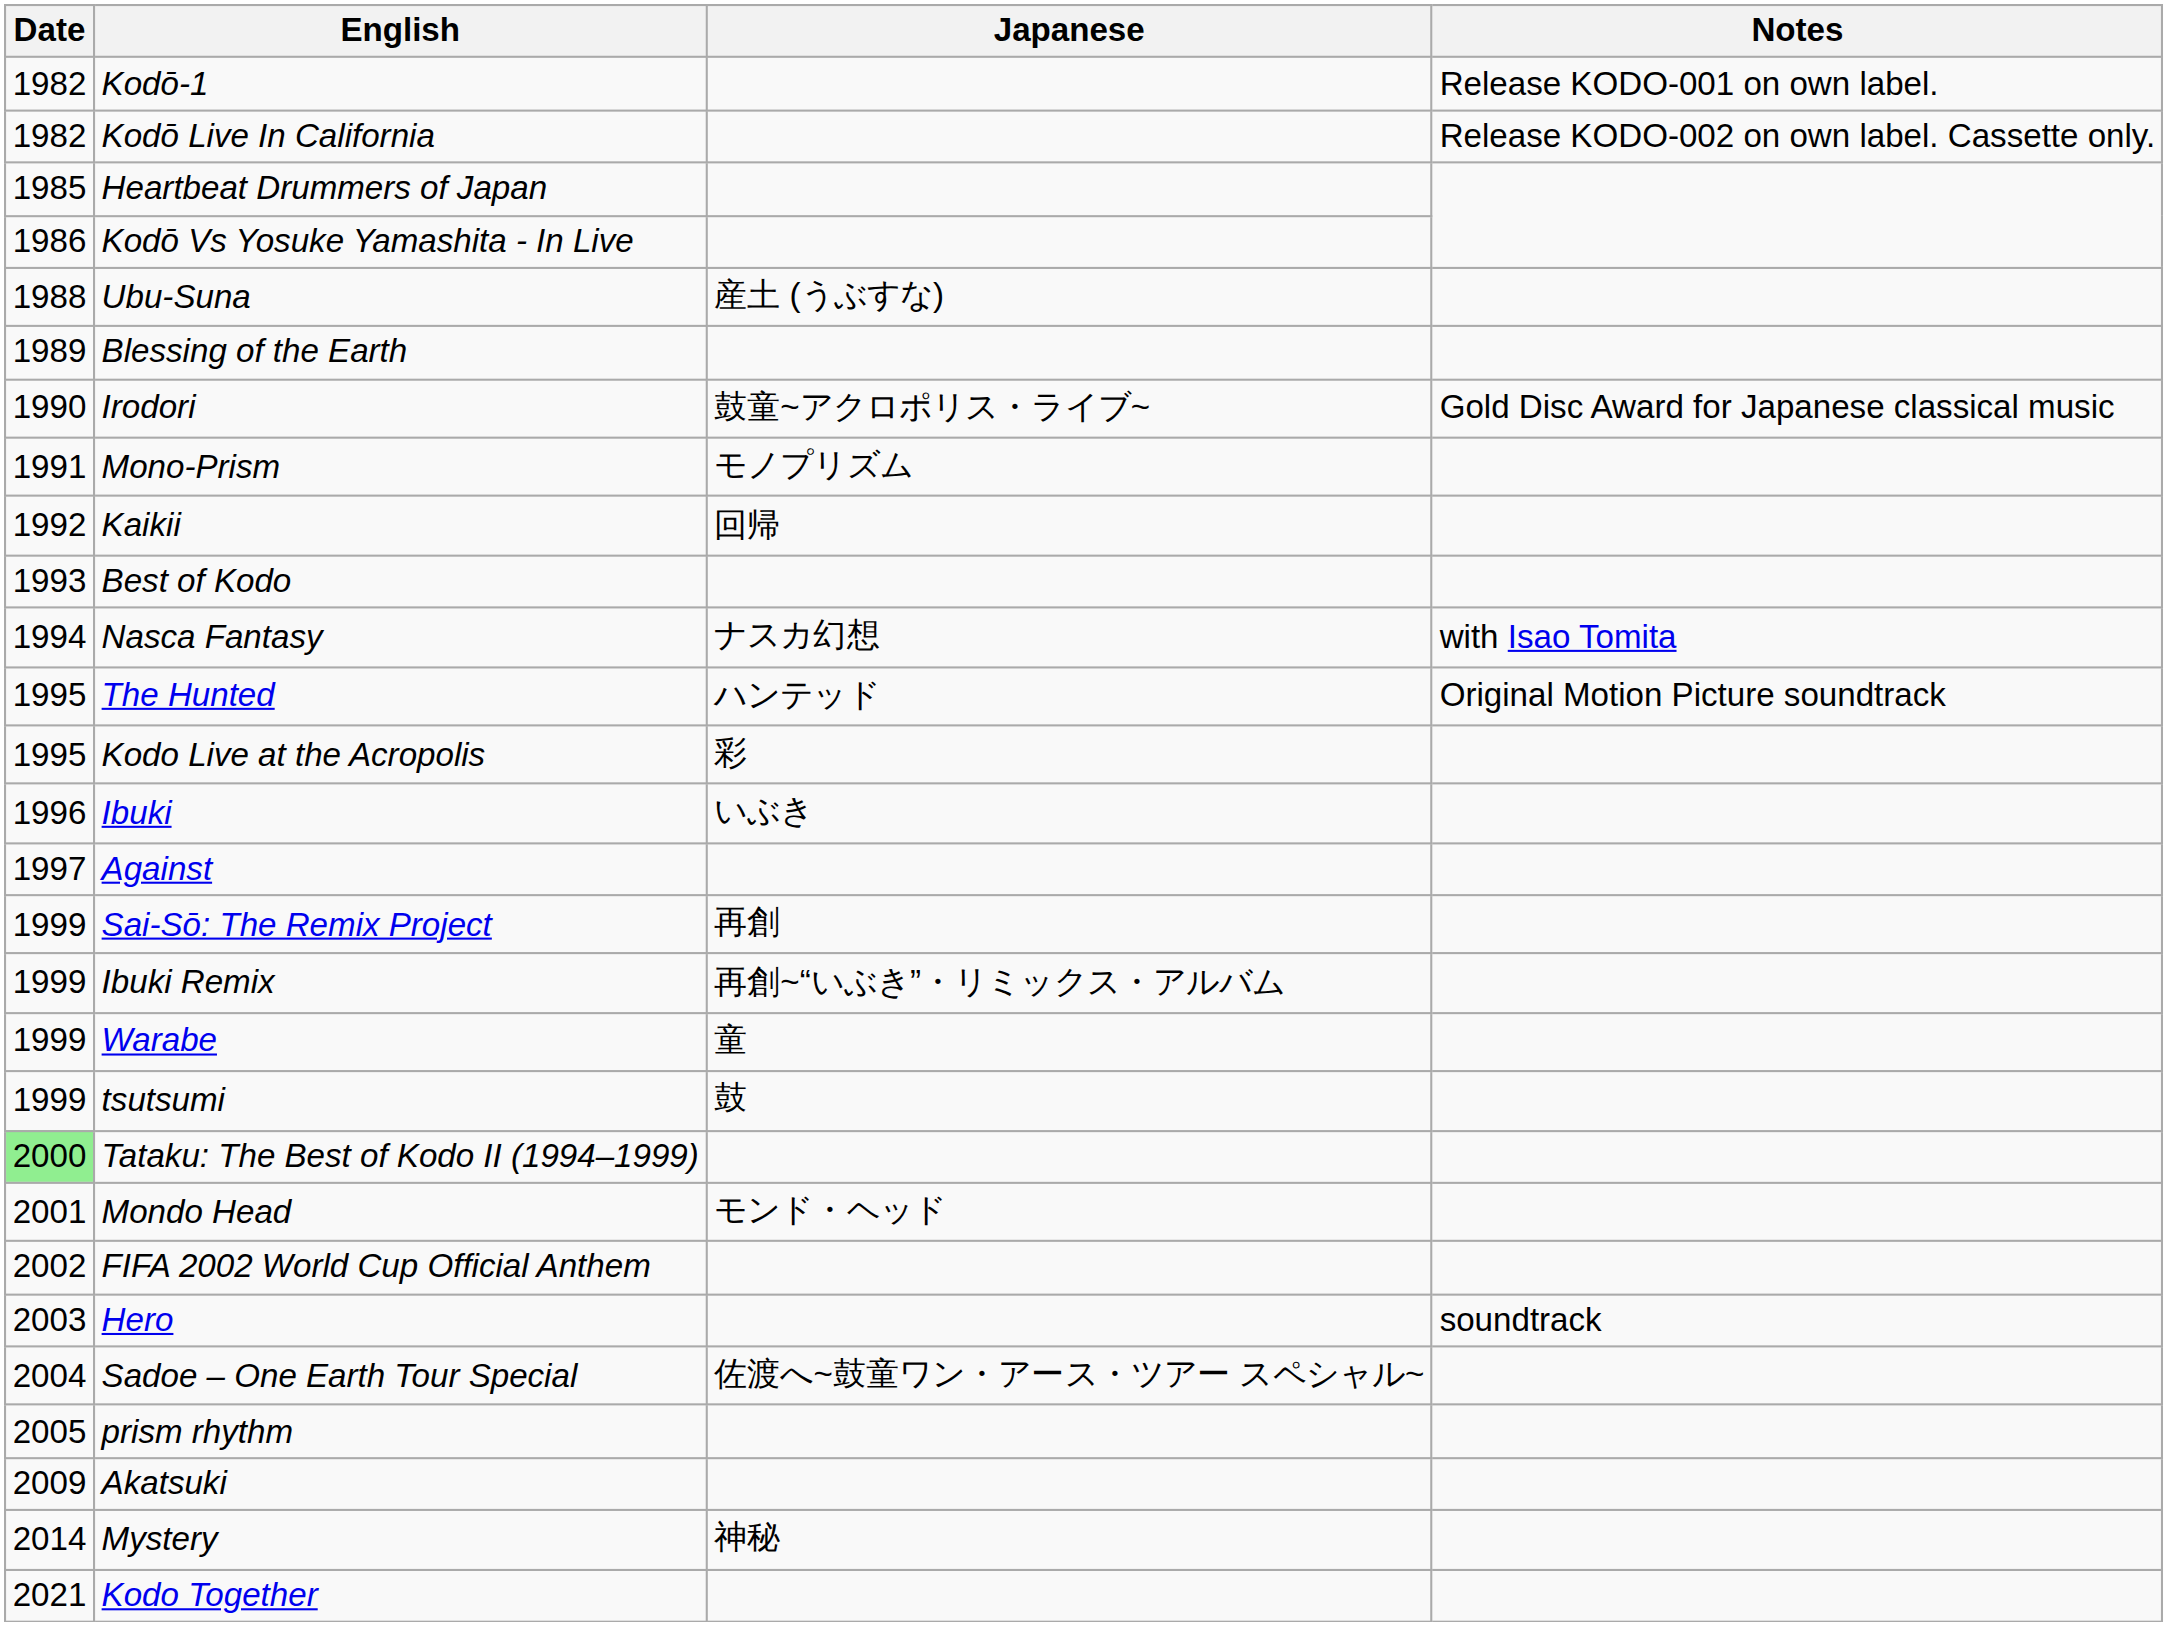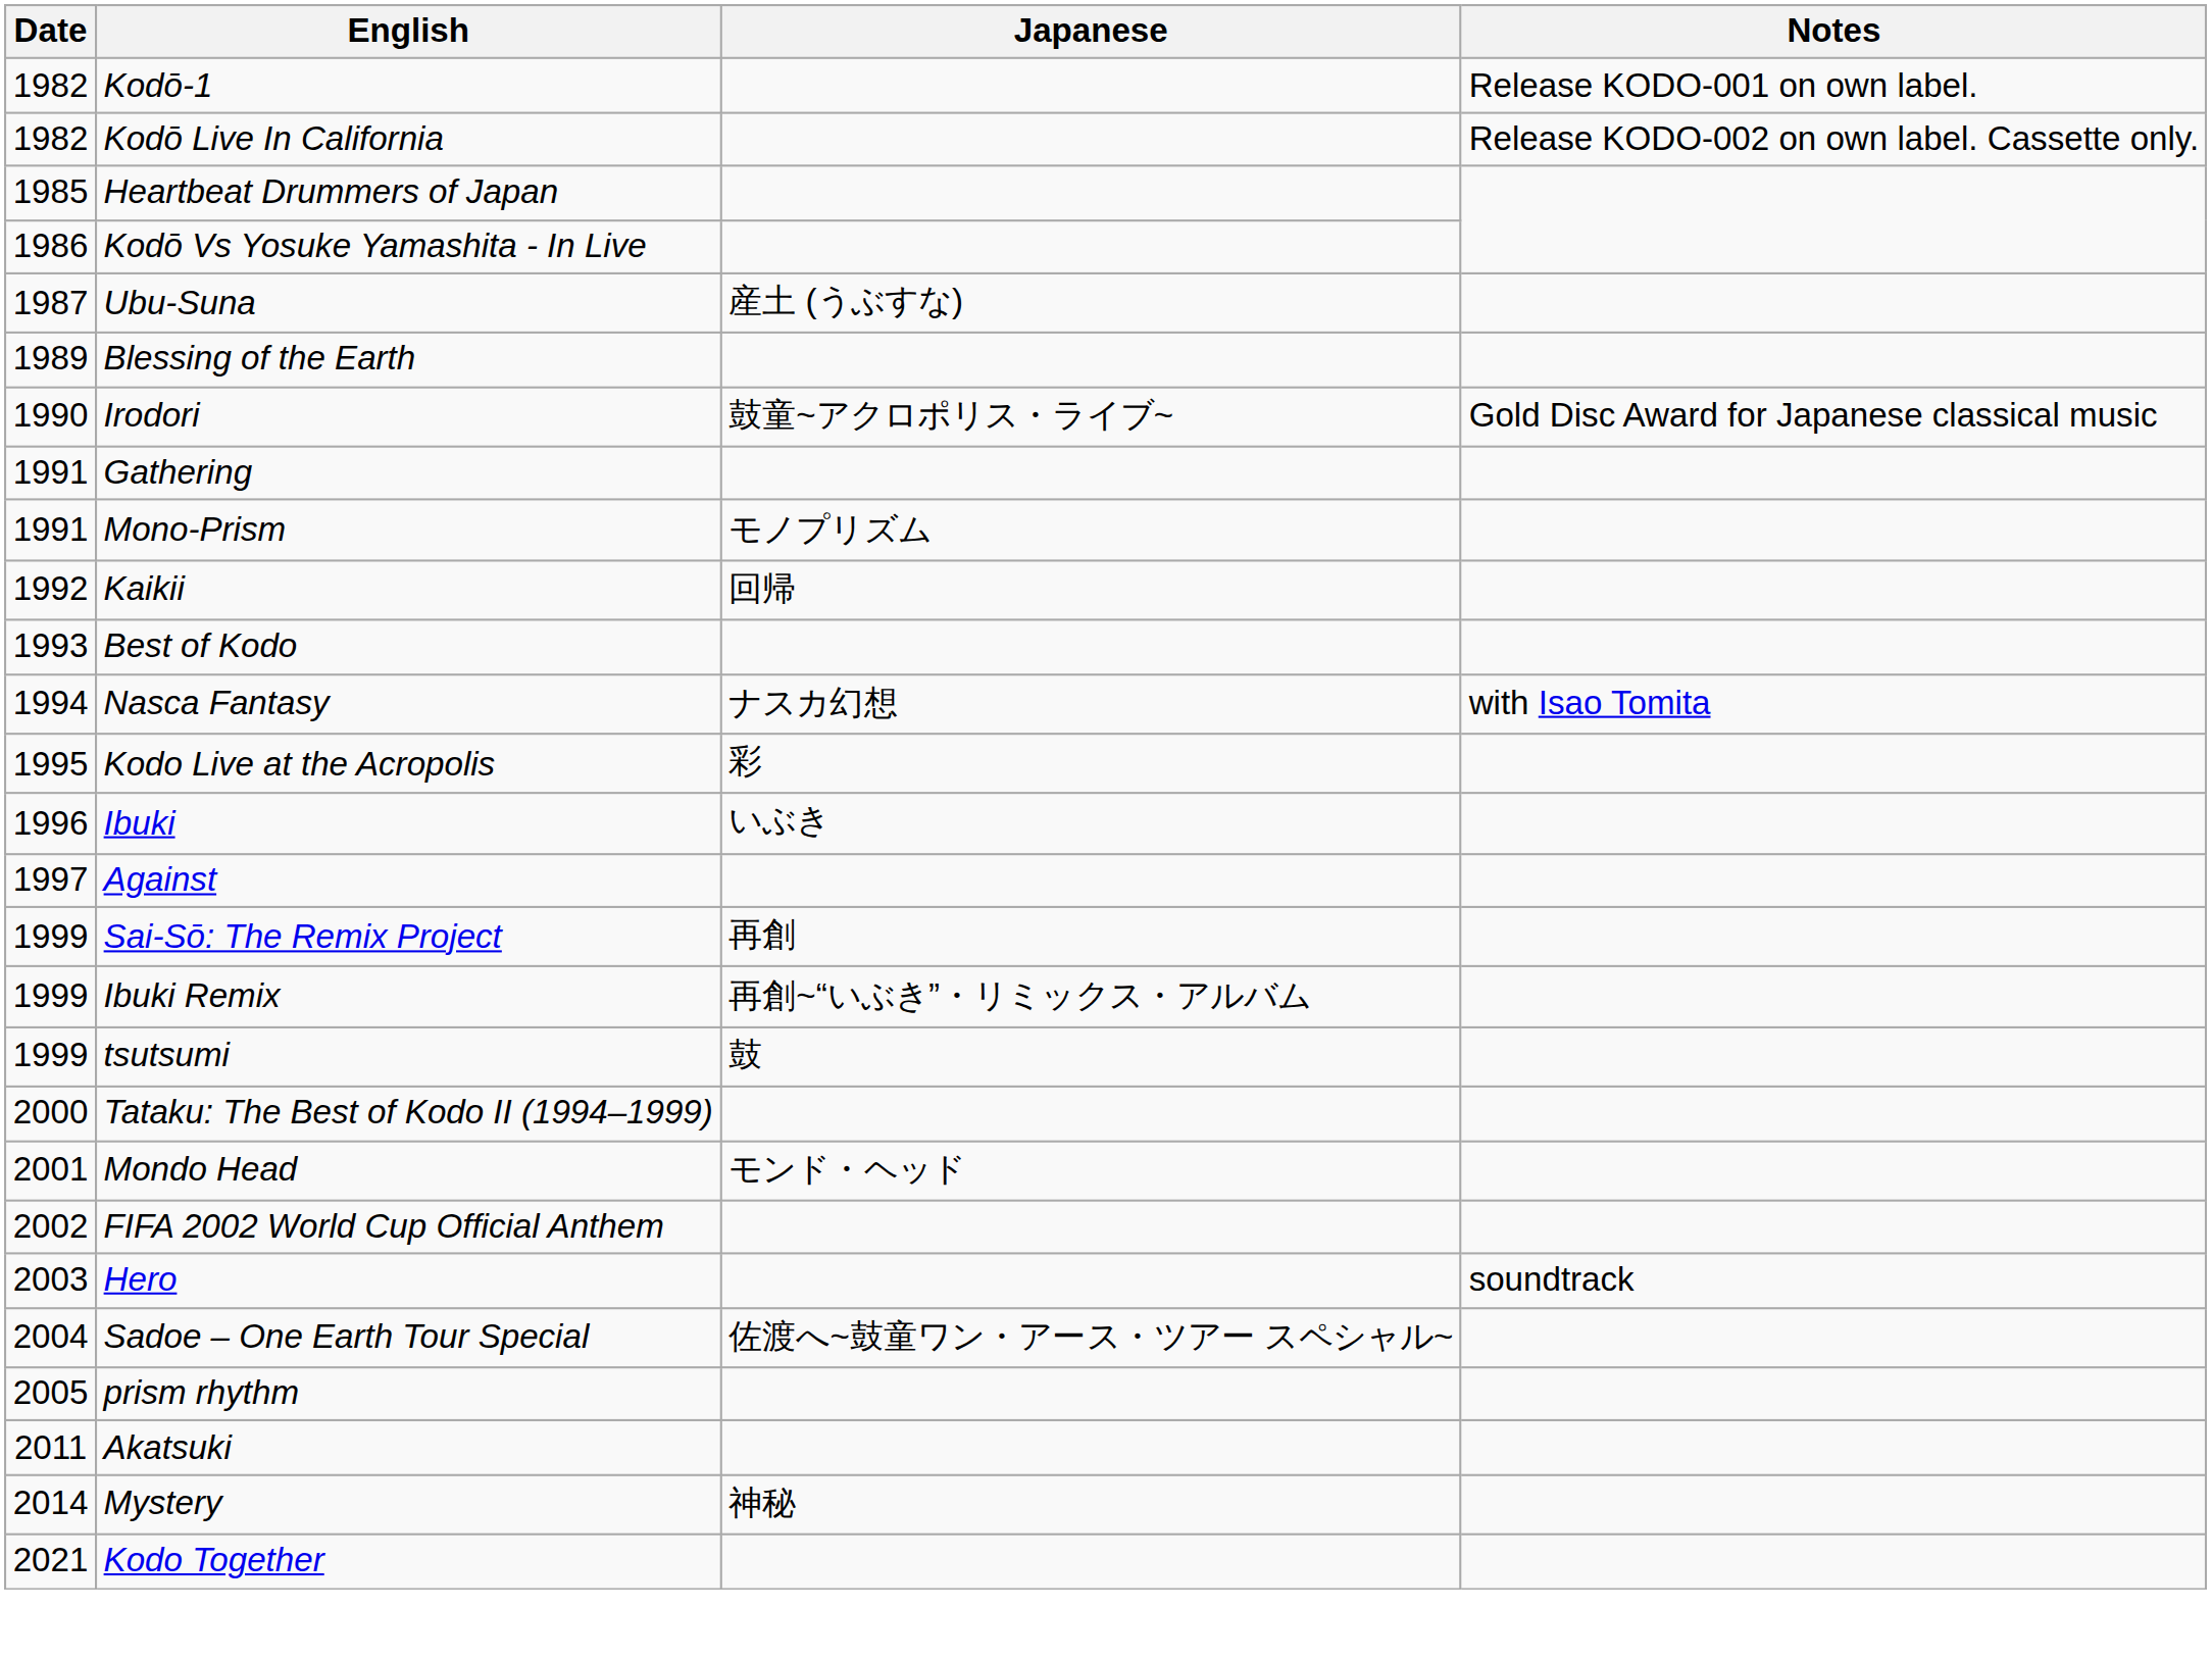 <table class="wikitable sortable" border="1">
 <tr>
 <th>Date</th>
 <th>English</th>
 <th>Japanese</th>
 <th>Notes</th>
 </tr>
 <tr>
 <td align="center">1982</td>
 <td><em>Kodō-1</em></td>
 <td></td>
 <td>Release KODO-001 on own label.</td>
 </tr>
 <tr>
 <td align="center">1982</td>
 <td><em>Kodō Live In California</em></td>
 <td></td>
 <td>Release KODO-002 on own label. Cassette only.</td>
 </tr>
 <tr>
 <td align="center">1985</td>
 <td><em>Heartbeat Drummers of Japan</em></td>
 <td></td>
 </tr>
 <tr>
 <td align="center">1986</td>
 <td><em> Kodō Vs Yosuke Yamashita - In Live</em></td>
 <td></td>
 </tr>
 <tr>
-<td align="center">1988</td>
+<td align="center">1987</td>
 <td><em>Ubu-Suna</em></td>
 <td>産土 (うぶすな)</td>
 <td></td>
 </tr>
 <tr>
 <td align="center">1989</td>
 <td><em>Blessing of the Earth</em></td>
 <td></td>
 <td></td>
 </tr>
 <tr>
 <td align="center">1990</td>
 <td><em>Irodori</em></td>
 <td>鼓童~アクロポリス・ライブ~</td>
 <td>Gold Disc Award for Japanese classical music</td>
+</tr>
+<tr>
+<td align="center">1991</td>
+<td><em>Gathering</em></td>
+<td></td>
+<td></td>
 </tr>
 <tr>
 <td align="center">1991</td>
 <td><em>Mono-Prism</em></td>
 <td>モノプリズム</td>
 <td></td>
 </tr>
 <tr>
 <td align="center">1992</td>
 <td><em>Kaikii</em></td>
 <td>回帰</td>
 <td></td>
 </tr>
 <tr>
 <td align="center">1993</td>
 <td><em>Best of Kodo</em></td>
 <td></td>
 <td></td>
 </tr>
 <tr>
 <td align="center">1994</td>
 <td><em>Nasca Fantasy</em></td>
 <td>ナスカ幻想</td>
 <td>with <a href='#'>Isao Tomita</a></td>
-</tr>
-<tr>
-<td align="center">1995</td>
-<td><em><a href='#'>The Hunted</a></em></td>
-<td>ハンテッド</td>
-<td>Original Motion Picture soundtrack</td>
 </tr>
 <tr>
 <td align="center">1995</td>
 <td><em>Kodo Live at the Acropolis</em></td>
 <td>彩</td>
 <td></td>
 </tr>
 <tr>
 <td align="center">1996</td>
 <td><em><a href='#'>Ibuki</a></em></td>
 <td>いぶき</td>
 <td></td>
 </tr>
 <tr>
 <td align="center">1997</td>
 <td><em><a href='#'>Against</a></em></td>
 <td></td>
 <td></td>
 </tr>
 <tr>
 <td align="center">1999</td>
 <td><em><a href='#'>Sai-Sō: The Remix Project</a></em></td>
 <td>再創</td>
 <td></td>
 </tr>
 <tr>
 <td align="center">1999</td>
 <td><em>Ibuki Remix</em></td>
 <td>再創~“いぶき”・リミックス・アルバム</td>
 <td></td>
 </tr>
 <tr>
 <td align="center">1999</td>
-<td><em><a href='#'>Warabe</a></em></td>
-<td>童</td>
-<td></td>
-</tr>
-<tr>
-<td align="center">1999</td>
 <td><em>tsutsumi</em></td>
 <td>鼓</td>
 <td></td>
 </tr>
 <tr>
-<td align="center" style="background: lightgreen;">2000</td>
+<td align="center">2000</td>
 <td><em>Tataku: The Best of Kodo II (1994–1999)</em></td>
 <td></td>
 <td></td>
 </tr>
 <tr>
 <td align="center">2001</td>
 <td><em>Mondo Head</em></td>
 <td>モンド・ヘッド</td>
 <td></td>
 </tr>
 <tr>
 <td align="center">2002</td>
 <td><em>FIFA 2002 World Cup Official Anthem</em></td>
 <td></td>
 <td></td>
 </tr>
 <tr>
 <td align="center">2003</td>
 <td><em><a href='#'>Hero</a></em></td>
 <td></td>
 <td>soundtrack</td>
 </tr>
 <tr>
 <td align="center">2004</td>
 <td><em>Sadoe – One Earth Tour Special</em></td>
 <td>佐渡へ~鼓童ワン・アース・ツアー スペシャル~</td>
 <td></td>
 </tr>
 <tr>
 <td align="center">2005</td>
 <td><em>prism rhythm</em></td>
 <td></td>
 <td></td>
 </tr>
 <tr>
-<td align="center">2009</td>
+<td align="center">2011</td>
 <td><em>Akatsuki</em></td>
 <td></td>
 <td></td>
 </tr>
 <tr>
 <td align="center">2014</td>
 <td><em>Mystery</em></td>
 <td>神秘</td>
 <td></td>
 </tr>
 <tr>
 <td align="center">2021</td>
 <td><em><a href='#'>Kodo Together</a></em></td>
 <td></td>
 <td></td>
 </tr>
 </table>
